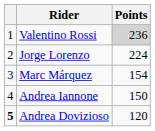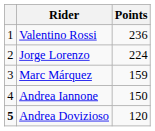 <table class="wikitable" style="font-size: 95%;">
 <tr>
 <th></th>
 <th>Rider</th>
 <th>Points</th>
 </tr>
 <tr>
 <td align=center>1</td>
 <td> <a href='#'>Valentino Rossi</a></td>
-<td align=right style="background: lightgrey;">236</td>
+<td align=right>236</td>
 </tr>
 <tr>
 <td align=center>2</td>
 <td> <a href='#'>Jorge Lorenzo</a></td>
 <td align=right>224</td>
 </tr>
 <tr>
 <td align=center>3</td>
 <td> <a href='#'>Marc Márquez</a></td>
-<td align=right>154</td>
+<td align=right>159</td>
 </tr>
 <tr>
 <td align=center>4</td>
 <td> <a href='#'>Andrea Iannone</a></td>
 <td align=right>150</td>
 </tr>
 <tr>
 <td align=center><strong>5</strong></td>
 <td> <a href='#'>Andrea Dovizioso</a></td>
 <td align=right>120</td>
 </tr>
 </table>
